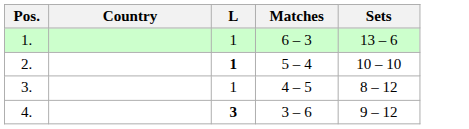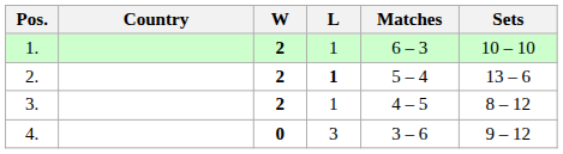 <table class="wikitable" style="text-align:center;">
 <tr>
 <th width=40>Pos.</th>
 <th width=165>Country</th>
+<th width=40>W</th>
 <th width=40>L</th>
 <th width=80>Matches</th>
 <th width=80>Sets</th>
 </tr>
 <tr style="background:#ccffcc;">
 <td>1.</td>
 <td style="text-align:left;"></td>
+<td><strong>2</strong></td>
 <td>1</td>
 <td>6 – 3</td>
-<td>13 – 6</td>
+<td>10 – 10</td>
 </tr>
 <tr style="background:#ffffff;">
 <td>2.</td>
 <td style="text-align:left;"></td>
+<td><strong>2</strong></td>
 <td><strong>1</strong></td>
 <td>5 – 4</td>
-<td>10 – 10</td>
+<td>13 – 6</td>
 </tr>
 <tr style="background:#ffffff;">
 <td>3.</td>
 <td style="text-align:left;"></td>
+<td><strong>2</strong></td>
 <td>1</td>
 <td>4 – 5</td>
 <td>8 – 12</td>
 </tr>
 <tr style="background:#ffffff;">
 <td>4.</td>
 <td style="text-align:left;"></td>
-<td><strong>3</strong></td>
+<td><strong>0</strong></td>
+<td>3</td>
 <td>3 – 6</td>
 <td>9 – 12</td>
 </tr>
 </table>
